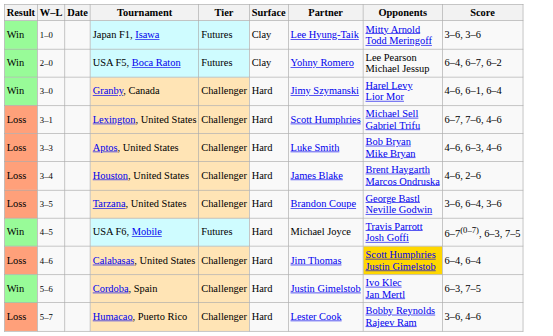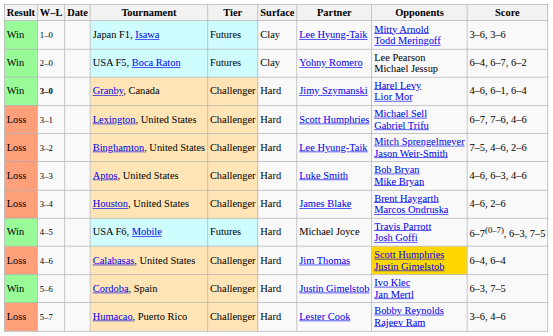 <table class="sortable wikitable">
 <tr>
 <th>Result</th>
 <th class="unsortable">W–L</th>
 <th>Date</th>
 <th>Tournament</th>
 <th>Tier</th>
 <th>Surface</th>
 <th>Partner</th>
 <th>Opponents</th>
 <th class="unsortable">Score</th>
 </tr>
 <tr>
 <td bgcolor=98FB98>Win</td>
 <td><small>1–0</small></td>
 <td></td>
 <td style="background:#cffcff;">Japan F1, <a href='#'>Isawa</a></td>
 <td style="background:#cffcff;">Futures</td>
 <td>Clay</td>
 <td> <a href='#'>Lee Hyung-Taik</a></td>
 <td> <a href='#'>Mitty Arnold</a> <br>  <a href='#'>Todd Meringoff</a></td>
 <td>3–6, 3–6</td>
 </tr>
 <tr>
 <td bgcolor=98FB98>Win</td>
 <td><small>2–0</small></td>
 <td></td>
 <td style="background:#cffcff;">USA F5, <a href='#'>Boca Raton</a></td>
 <td style="background:#cffcff;">Futures</td>
 <td>Clay</td>
 <td> <a href='#'>Yohny Romero</a></td>
 <td> Lee Pearson <br>  Michael Jessup</td>
 <td>6–4, 6–7, 6–2</td>
 </tr>
 <tr>
 <td bgcolor=98FB98>Win</td>
-<td><small>3–0</small></td>
+<td><strong><small>3–0</small></strong></td>
 <td></td>
 <td style="background:moccasin;"><a href='#'>Granby</a>, Canada</td>
 <td style="background:moccasin;">Challenger</td>
 <td>Hard</td>
 <td> <a href='#'>Jimy Szymanski</a></td>
 <td> <a href='#'>Harel Levy</a> <br>  <a href='#'>Lior Mor</a></td>
 <td>4–6, 6–1, 6–4</td>
 </tr>
 <tr>
 <td bgcolor=FFA07A>Loss</td>
 <td><small>3–1</small></td>
 <td></td>
 <td style="background:moccasin;"><a href='#'>Lexington</a>, United States</td>
 <td style="background:moccasin;">Challenger</td>
 <td>Hard</td>
 <td> <a href='#'>Scott Humphries</a></td>
 <td> <a href='#'>Michael Sell</a> <br>  <a href='#'>Gabriel Trifu</a></td>
 <td>6–7, 7–6, 4–6</td>
+</tr>
+<tr>
+<td bgcolor=FFA07A>Loss</td>
+<td><small>3–2</small></td>
+<td></td>
+<td style="background:moccasin;"><a href='#'>Binghamton</a>, United States</td>
+<td style="background:moccasin;">Challenger</td>
+<td>Hard</td>
+<td> <a href='#'>Lee Hyung-Taik</a></td>
+<td> <a href='#'>Mitch Sprengelmeyer</a> <br>  <a href='#'>Jason Weir-Smith</a></td>
+<td>7–5, 4–6, 2–6</td>
 </tr>
 <tr>
 <td bgcolor=FFA07A>Loss</td>
 <td><small>3–3</small></td>
 <td></td>
 <td style="background:moccasin;"><a href='#'>Aptos</a>, United States</td>
 <td style="background:moccasin;">Challenger</td>
 <td>Hard</td>
 <td> <a href='#'>Luke Smith</a></td>
 <td> <a href='#'>Bob Bryan</a> <br>  <a href='#'>Mike Bryan</a></td>
 <td>4–6, 6–3, 4–6</td>
 </tr>
 <tr>
 <td bgcolor=FFA07A>Loss</td>
 <td><small>3–4</small></td>
 <td></td>
 <td style="background:moccasin;"><a href='#'>Houston</a>, United States</td>
 <td style="background:moccasin;">Challenger</td>
 <td>Hard</td>
 <td> <a href='#'>James Blake</a></td>
 <td> <a href='#'>Brent Haygarth</a> <br>  <a href='#'>Marcos Ondruska</a></td>
 <td>4–6, 2–6</td>
-</tr>
-<tr>
-<td bgcolor=FFA07A>Loss</td>
-<td><small>3–5</small></td>
-<td></td>
-<td style="background:moccasin;"><a href='#'>Tarzana</a>, United States</td>
-<td style="background:moccasin;">Challenger</td>
-<td>Hard</td>
-<td> <a href='#'>Brandon Coupe</a></td>
-<td> <a href='#'>George Bastl</a> <br>  <a href='#'>Neville Godwin</a></td>
-<td>3–6, 6–4, 3–6</td>
 </tr>
 <tr>
 <td bgcolor=98FB98>Win</td>
 <td><small>4–5</small></td>
 <td></td>
 <td style="background:#cffcff;">USA F6, <a href='#'>Mobile</a></td>
 <td style="background:#cffcff;">Futures</td>
 <td>Hard</td>
 <td> Michael Joyce</td>
 <td> <a href='#'>Travis Parrott</a> <br>  <a href='#'>Josh Goffi</a></td>
 <td>6–7<sup>(0–7)</sup>, 6–3, 7–5</td>
 </tr>
 <tr>
 <td bgcolor=FFA07A>Loss</td>
 <td><small>4–6</small></td>
 <td></td>
 <td style="background:moccasin;"><a href='#'>Calabasas</a>, United States</td>
 <td style="background:moccasin;">Challenger</td>
 <td>Hard</td>
 <td> <a href='#'>Jim Thomas</a></td>
 <td style="background: gold;"> <a href='#'>Scott Humphries</a> <br>  <a href='#'>Justin Gimelstob</a></td>
 <td>6–4, 6–4</td>
 </tr>
 <tr>
 <td bgcolor=98FB98>Win</td>
 <td><small>5–6</small></td>
 <td></td>
 <td style="background:moccasin;"><a href='#'>Cordoba</a>, Spain</td>
 <td style="background:moccasin;">Challenger</td>
 <td>Hard</td>
 <td> <a href='#'>Justin Gimelstob</a></td>
 <td> <a href='#'>Ivo Klec</a> <br>  <a href='#'>Jan Mertl</a></td>
 <td>6–3, 7–5</td>
 </tr>
 <tr>
 <td bgcolor=FFA07A>Loss</td>
 <td><small>5–7</small></td>
 <td></td>
 <td style="background:moccasin;"><a href='#'>Humacao</a>, Puerto Rico</td>
 <td style="background:moccasin;">Challenger</td>
 <td>Hard</td>
 <td> <a href='#'>Lester Cook</a></td>
 <td> <a href='#'>Bobby Reynolds</a> <br>  <a href='#'>Rajeev Ram</a></td>
 <td>3–6, 4–6</td>
 </tr>
 </table>
